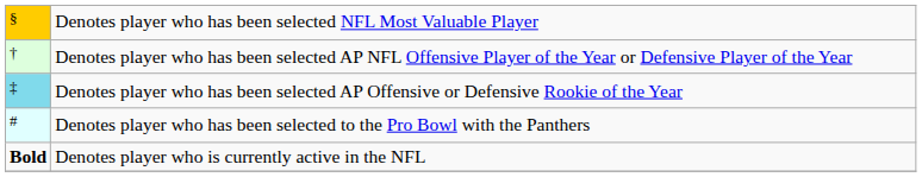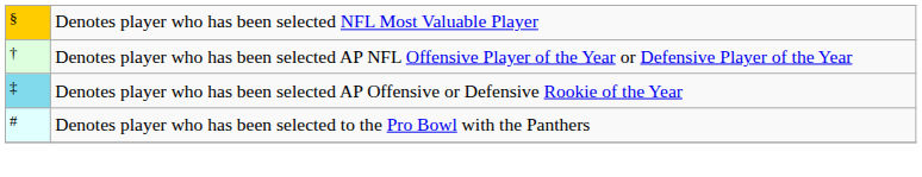 <table class="wikitable">
 <tr>
 <td bgcolor="#FFCC00" width="5%"><sup>§</sup></td>
 <td>Denotes player who has been selected <a href='#'>NFL Most Valuable Player</a></td>
 </tr>
 <tr>
 <td style="background:#dfd;" width="5%"><sup>†</sup></td>
 <td>Denotes player who has been selected AP NFL <a href='#'>Offensive Player of the Year</a> or <a href='#'>Defensive Player of the Year</a></td>
 </tr>
 <tr>
 <td bgcolor="#80DAEB" width="5%"><sup>‡</sup></td>
 <td>Denotes player who has been selected AP Offensive or Defensive <a href='#'>Rookie of the Year</a></td>
 </tr>
 <tr>
 <td style="background-color:#E0FFFF;border:1px solid #aaaaaa; width:2em;"><sup>#</sup></td>
 <td>Denotes player who has been selected to the <a href='#'>Pro Bowl</a> with the Panthers</td>
 </tr>
 <tr>
-<td><strong>Bold</strong></td>
-<td>Denotes player who is currently active in the NFL</td>
-</tr>
-<tr>
 </tr>
 </table>
